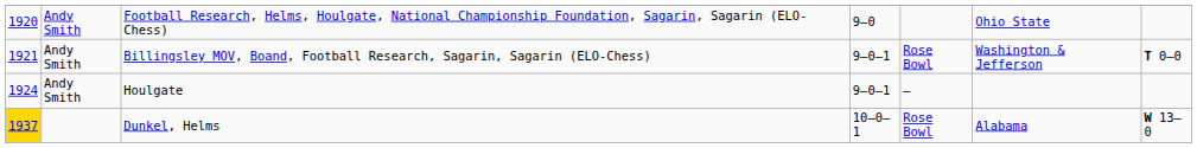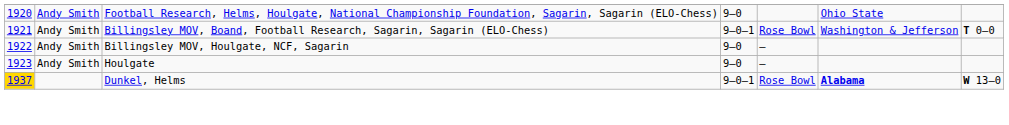 <table class="wikitable">
 <tr>
 </tr>
 <tr>
 <td><a href='#'>1920</a></td>
 <td><a href='#'>Andy Smith</a></td>
 <td><a href='#'>Football Research</a>, <a href='#'>Helms</a>, <a href='#'>Houlgate</a>, <a href='#'>National Championship Foundation</a>, <a href='#'>Sagarin</a>, Sagarin (ELO-Chess)</td>
 <td>9–0</td>
 <td></td>
 <td><a href='#'>Ohio State</a></td>
 <td></td>
 </tr>
 <tr>
 <td><a href='#'>1921</a></td>
 <td>Andy Smith</td>
 <td><a href='#'>Billingsley MOV</a>, <a href='#'>Boand</a>, Football Research, Sagarin, Sagarin (ELO-Chess)</td>
 <td>9–0–1</td>
 <td><a href='#'>Rose Bowl</a></td>
 <td><a href='#'>Washington & Jefferson</a></td>
 <td><strong>T</strong> 0–0</td>
 </tr>
 <tr>
-<td><a href='#'>1924</a></td>
+<td><a href='#'>1922</a></td>
+<td>Andy Smith</td>
+<td>Billingsley MOV, Houlgate, NCF, Sagarin</td>
+<td>9–0</td>
+<td>–</td>
+<td></td>
+<td></td>
+</tr>
+<tr>
+<td><a href='#'>1923</a></td>
 <td>Andy Smith</td>
 <td>Houlgate</td>
-<td>9–0–1</td>
+<td>9–0</td>
 <td>–</td>
 <td></td>
 <td></td>
 </tr>
 <tr>
 <td style="background: gold;"><a href='#'>1937</a></td>
 <td></td>
 <td><a href='#'>Dunkel</a>, Helms</td>
-<td>10–0–1</td>
+<td>9–0–1</td>
 <td><a href='#'>Rose Bowl</a></td>
-<td><a href='#'>Alabama</a></td>
+<td><strong><a href='#'>Alabama</a></strong></td>
 <td><strong>W</strong> 13–0</td>
 </tr>
 </table>
